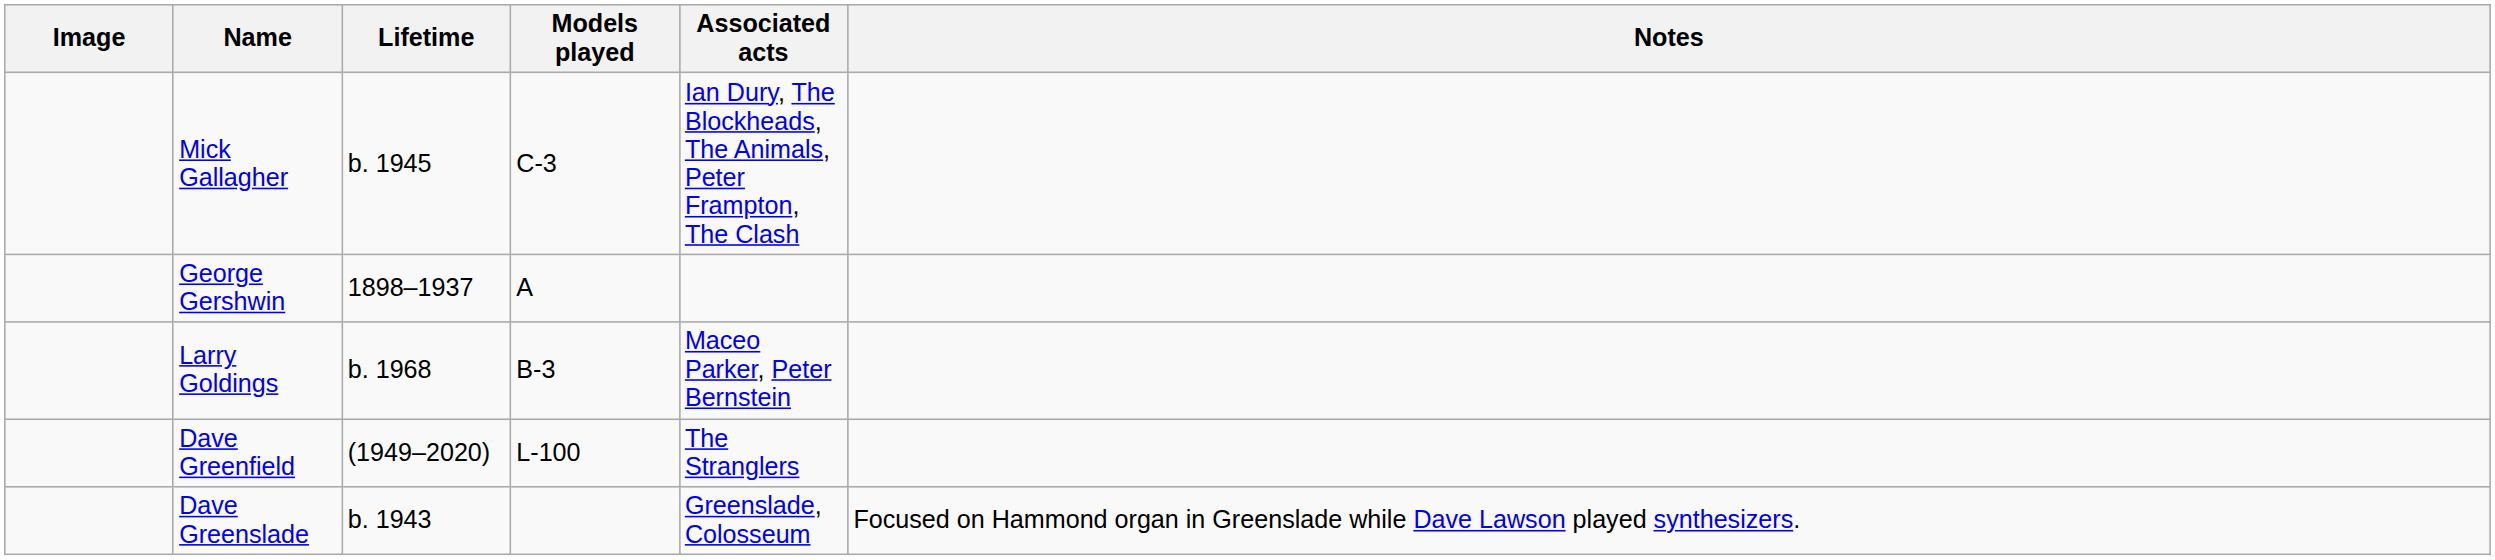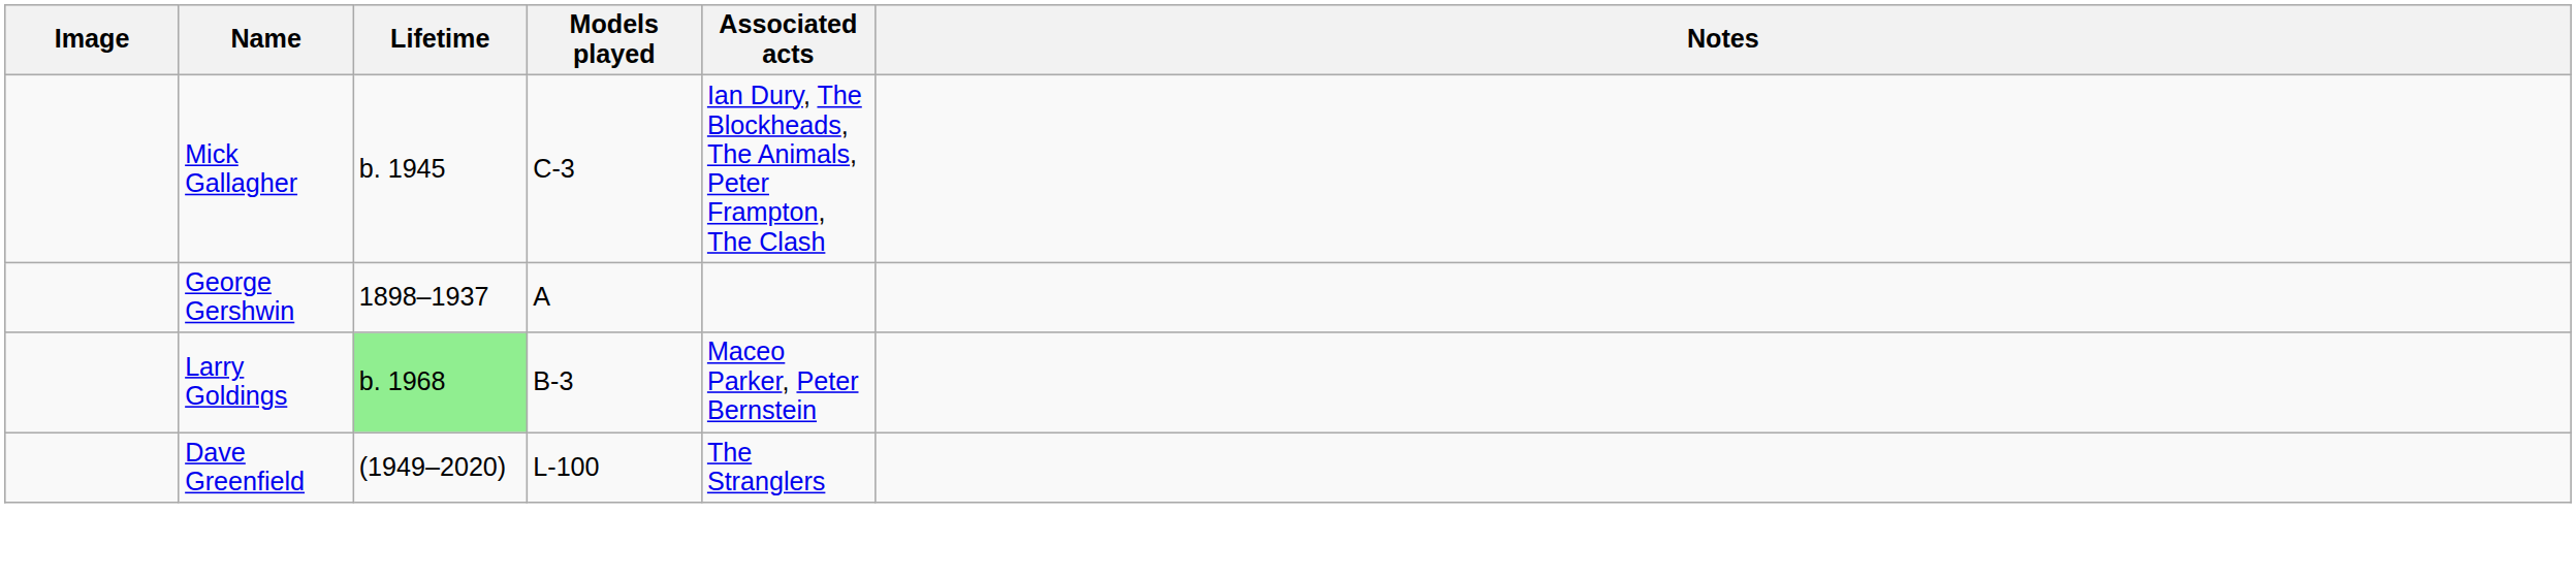 <table class="wikitable" style="width:100%">
 <tr>
 <th style="width:100px;">Image</th>
 <th style="width:100px;">Name</th>
 <th style="width:100px;">Lifetime</th>
 <th style="width:100px;">Models played</th>
 <th style="width:100px;">Associated acts</th>
 <th style="width:*;">Notes</th>
 </tr>
 <tr>
 <td></td>
 <td><a href='#'>Mick Gallagher</a></td>
 <td>b. 1945</td>
 <td>C-3</td>
 <td><a href='#'>Ian Dury</a>, <a href='#'>The Blockheads</a>, <a href='#'>The Animals</a>, <a href='#'>Peter Frampton</a>, <a href='#'>The Clash</a></td>
 <td></td>
 </tr>
 <tr>
 <td></td>
 <td><a href='#'>George Gershwin</a></td>
 <td>1898–1937</td>
 <td>A</td>
 <td></td>
 <td></td>
 </tr>
 <tr>
 <td></td>
 <td><a href='#'>Larry Goldings</a></td>
-<td>b. 1968</td>
+<td style="background: lightgreen;">b. 1968</td>
 <td>B-3</td>
 <td><a href='#'>Maceo Parker</a>, <a href='#'>Peter Bernstein</a></td>
 <td></td>
 </tr>
 <tr>
 <td></td>
 <td><a href='#'>Dave Greenfield</a></td>
 <td>(1949–2020)</td>
 <td>L-100</td>
 <td><a href='#'>The Stranglers</a></td>
 <td></td>
 </tr>
-<tr>
-<td></td>
-<td><a href='#'>Dave Greenslade</a></td>
-<td>b. 1943</td>
-<td></td>
-<td><a href='#'>Greenslade</a>, <br><a href='#'>Colosseum</a></td>
-<td>Focused on Hammond organ in Greenslade while <a href='#'>Dave Lawson</a> played <a href='#'>synthesizers</a>.</td>
-</tr>
 </table>
